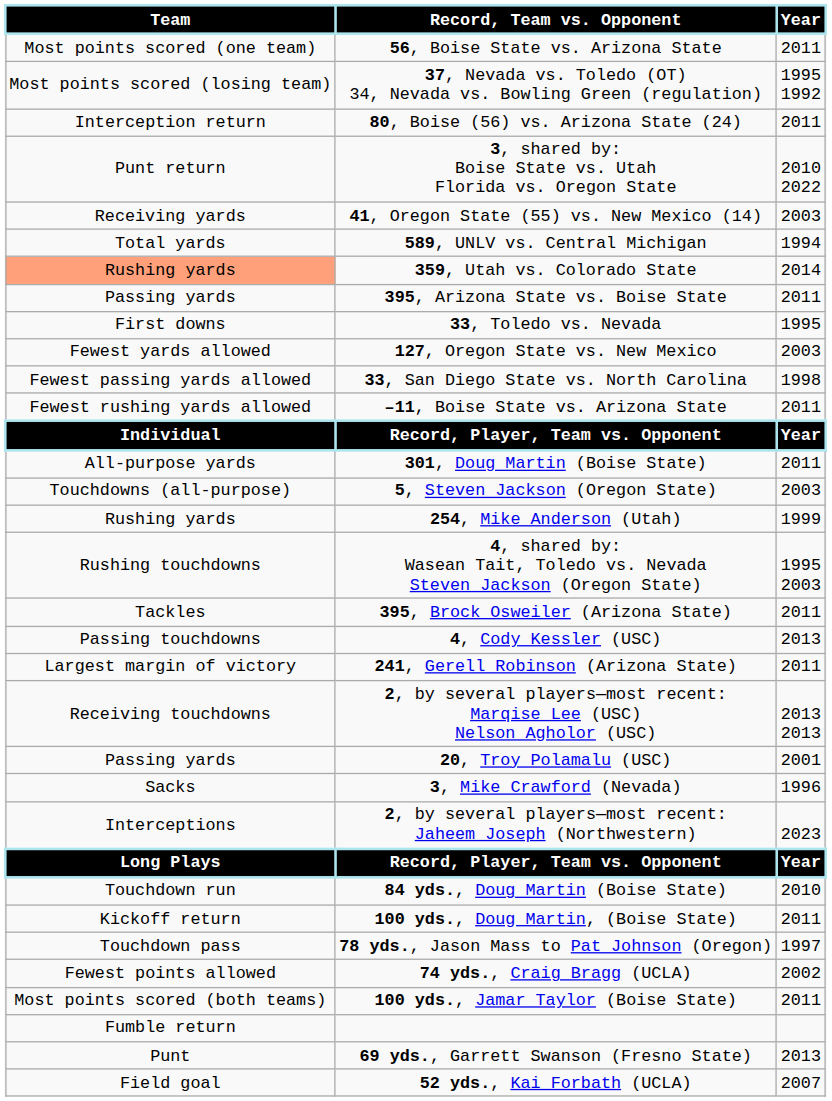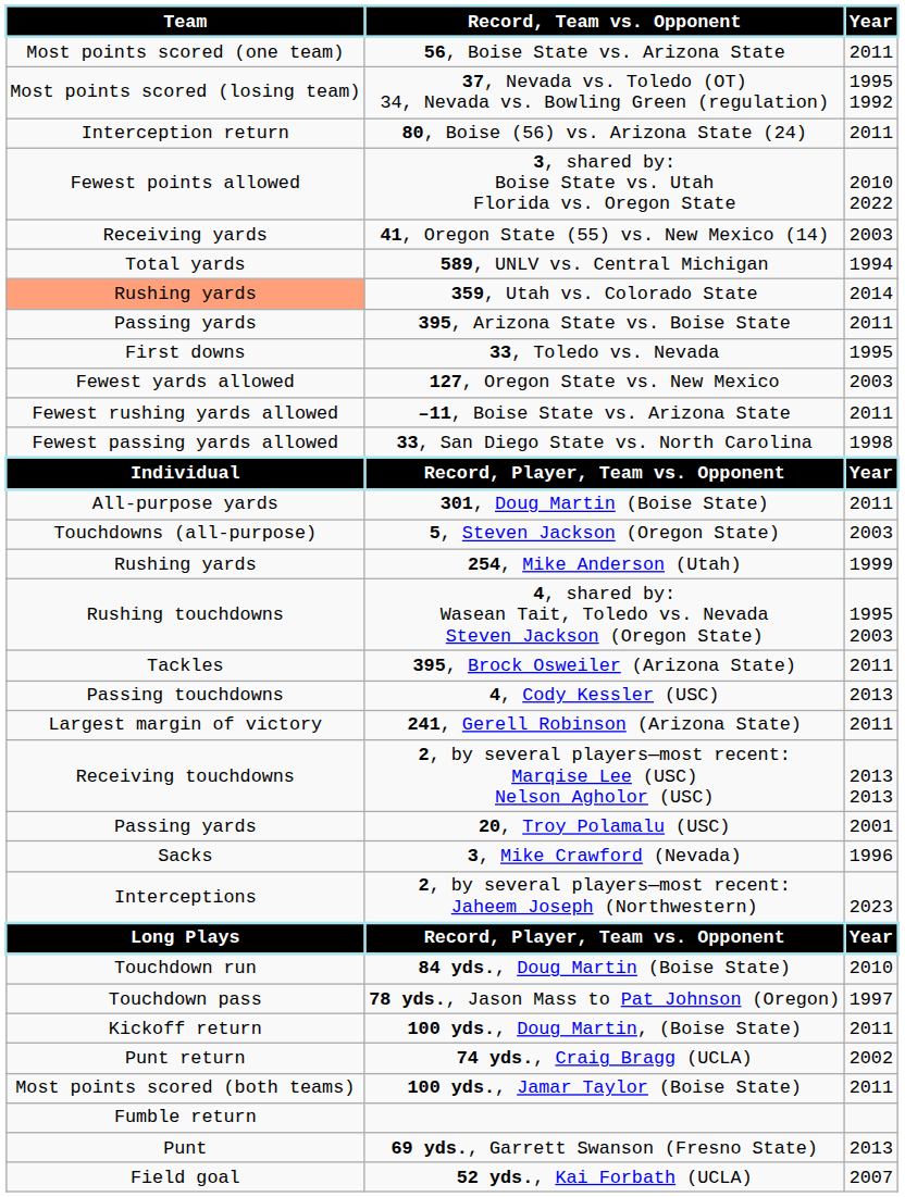 <table class="wikitable" style="text-align:center">
 <tr>
 <th style="background:#000000; color:#FFFFFF; border: 2px solid #ACE5EE;">Team</th>
 <th style="background:#000000; color:#FFFFFF; border: 2px solid #ACE5EE;">Record, Team vs. Opponent</th>
 <th style="background:#000000; color:#FFFFFF; border: 2px solid #ACE5EE;">Year</th>
 </tr>
 <tr>
 <td>Most points scored (one team)</td>
 <td><strong>56</strong>, Boise State vs. Arizona State</td>
 <td>2011</td>
 </tr>
 <tr>
 <td>Most points scored (losing team)</td>
 <td><strong>37</strong>, Nevada vs. Toledo (OT)<br>34, Nevada vs. Bowling Green (regulation)</td>
 <td>1995<br>1992</td>
 </tr>
 <tr>
 <td>Interception return</td>
 <td><strong>80</strong>, Boise (56) vs. Arizona State (24)</td>
 <td>2011</td>
 </tr>
 <tr>
-<td>Punt return</td>
+<td>Fewest points allowed</td>
 <td><strong>3</strong>, shared by:<br>Boise State vs. Utah<br>Florida vs. Oregon State</td>
 <td><br>2010<br>2022</td>
 </tr>
 <tr>
 <td>Receiving yards</td>
 <td><strong>41</strong>, Oregon State (55) vs. New Mexico (14)</td>
 <td>2003</td>
 </tr>
 <tr>
 <td>Total yards</td>
 <td><strong>589</strong>, UNLV vs. Central Michigan</td>
 <td>1994</td>
 </tr>
 <tr>
 <td style="background: lightsalmon;">Rushing yards</td>
 <td><strong>359</strong>, Utah vs. Colorado State</td>
 <td>2014</td>
 </tr>
 <tr>
 <td>Passing yards</td>
 <td><strong>395</strong>, Arizona State vs. Boise State</td>
 <td>2011</td>
 </tr>
 <tr>
 <td>First downs</td>
 <td><strong>33</strong>, Toledo vs. Nevada</td>
 <td>1995</td>
 </tr>
 <tr>
 <td>Fewest yards allowed</td>
 <td><strong>127</strong>, Oregon State vs. New Mexico</td>
 <td>2003</td>
 </tr>
 <tr>
+<td>Fewest rushing yards allowed</td>
+<td><strong>–11</strong>, Boise State vs. Arizona State</td>
+<td>2011</td>
+</tr>
+<tr>
 <td>Fewest passing yards allowed</td>
 <td><strong>33</strong>, San Diego State vs. North Carolina</td>
 <td>1998</td>
-</tr>
-<tr>
-<td>Fewest rushing yards allowed</td>
-<td><strong>–11</strong>, Boise State vs. Arizona State</td>
-<td>2011</td>
 </tr>
 <tr>
 <th style="background:#000000; color:#FFFFFF; border: 2px solid #ACE5EE;">Individual</th>
 <th style="background:#000000; color:#FFFFFF; border: 2px solid #ACE5EE;">Record, Player, Team vs. Opponent</th>
 <th style="background:#000000; color:#FFFFFF; border: 2px solid #ACE5EE;">Year</th>
 </tr>
 <tr>
 <td>All-purpose yards</td>
 <td><strong>301</strong>, <a href='#'>Doug Martin</a> (Boise State)</td>
 <td>2011</td>
 </tr>
 <tr>
 <td>Touchdowns (all-purpose)</td>
 <td><strong>5</strong>, <a href='#'>Steven Jackson</a> (Oregon State)</td>
 <td>2003</td>
 </tr>
 <tr>
 <td>Rushing yards</td>
 <td><strong>254</strong>, <a href='#'>Mike Anderson</a> (Utah)</td>
 <td>1999</td>
 </tr>
 <tr>
 <td>Rushing touchdowns</td>
 <td><strong>4</strong>, shared by:<br>Wasean Tait, Toledo vs. Nevada<br><a href='#'>Steven Jackson</a> (Oregon State)</td>
 <td><br>1995<br>2003</td>
 </tr>
 <tr>
 <td>Tackles</td>
 <td><strong>395</strong>, <a href='#'>Brock Osweiler</a> (Arizona State)</td>
 <td>2011</td>
 </tr>
 <tr>
 <td>Passing touchdowns</td>
 <td><strong>4</strong>, <a href='#'>Cody Kessler</a> (USC)</td>
 <td>2013</td>
 </tr>
 <tr>
 <td>Largest margin of victory</td>
 <td><strong>241</strong>, <a href='#'>Gerell Robinson</a> (Arizona State)</td>
 <td>2011</td>
 </tr>
 <tr>
 <td>Receiving touchdowns</td>
 <td><strong>2</strong>, by several players—most recent:<br><a href='#'>Marqise Lee</a> (USC)<br><a href='#'>Nelson Agholor</a> (USC)</td>
 <td><br>2013<br>2013</td>
 </tr>
 <tr>
 <td>Passing yards</td>
 <td><strong>20</strong>, <a href='#'>Troy Polamalu</a> (USC)</td>
 <td>2001</td>
 </tr>
 <tr>
 <td>Sacks</td>
 <td><strong>3</strong>, <a href='#'>Mike Crawford</a> (Nevada)</td>
 <td>1996</td>
 </tr>
 <tr>
 <td>Interceptions</td>
 <td><strong>2</strong>, by several players—most recent:<br><a href='#'>Jaheem Joseph</a> (Northwestern)</td>
 <td><br>2023</td>
 </tr>
 <tr>
 <th style="background:#000000; color:#FFFFFF; border: 2px solid #ACE5EE;">Long Plays</th>
 <th style="background:#000000; color:#FFFFFF; border: 2px solid #ACE5EE;">Record, Player, Team vs. Opponent</th>
 <th style="background:#000000; color:#FFFFFF; border: 2px solid #ACE5EE;">Year</th>
 </tr>
 <tr>
 <td>Touchdown run</td>
 <td><strong>84 yds.</strong>, <a href='#'>Doug Martin</a> (Boise State)</td>
 <td>2010</td>
 </tr>
 <tr>
+<td>Touchdown pass</td>
+<td><strong>78 yds.</strong>, Jason Mass to <a href='#'>Pat Johnson</a> (Oregon)</td>
+<td>1997</td>
+</tr>
+<tr>
 <td>Kickoff return</td>
 <td><strong>100 yds.</strong>, <a href='#'>Doug Martin</a>, (Boise State)</td>
 <td>2011</td>
 </tr>
 <tr>
-<td>Touchdown pass</td>
-<td><strong>78 yds.</strong>, Jason Mass to <a href='#'>Pat Johnson</a> (Oregon)</td>
-<td>1997</td>
-</tr>
-<tr>
-<td>Fewest points allowed</td>
+<td>Punt return</td>
 <td><strong>74 yds.</strong>, <a href='#'>Craig Bragg</a> (UCLA)</td>
 <td>2002</td>
 </tr>
 <tr>
 <td>Most points scored (both teams)</td>
 <td><strong>100 yds.</strong>, <a href='#'>Jamar Taylor</a> (Boise State)</td>
 <td>2011</td>
 </tr>
 <tr>
 <td>Fumble return</td>
 <td></td>
 <td></td>
 </tr>
 <tr>
 <td>Punt</td>
 <td><strong>69 yds.</strong>, Garrett Swanson (Fresno State)</td>
 <td>2013</td>
 </tr>
 <tr>
 <td>Field goal</td>
 <td><strong>52 yds.</strong>, <a href='#'>Kai Forbath</a> (UCLA)</td>
 <td>2007</td>
 </tr>
 </table>
